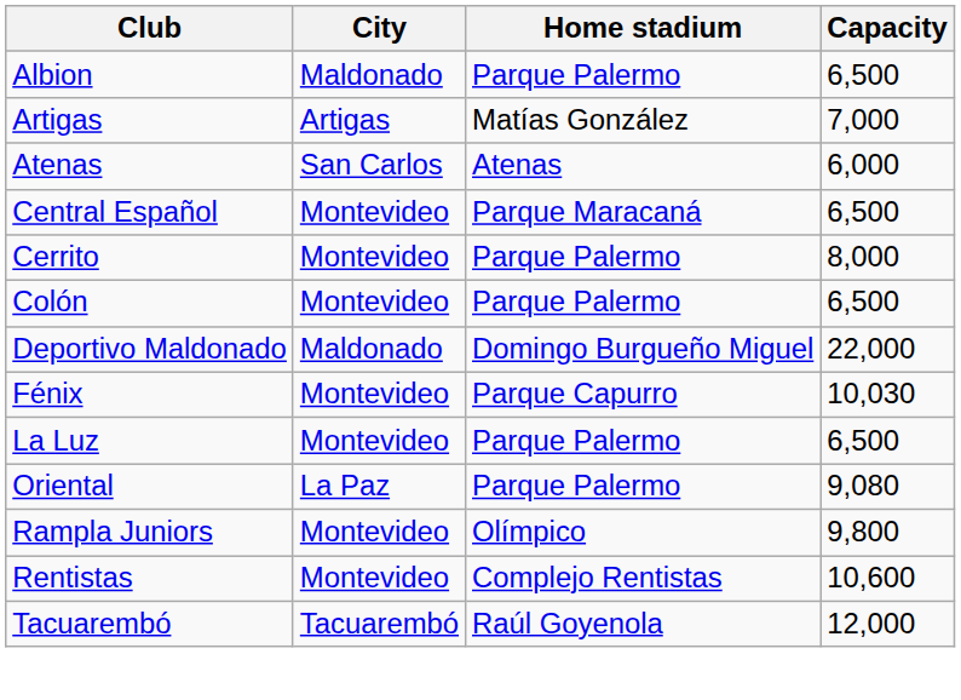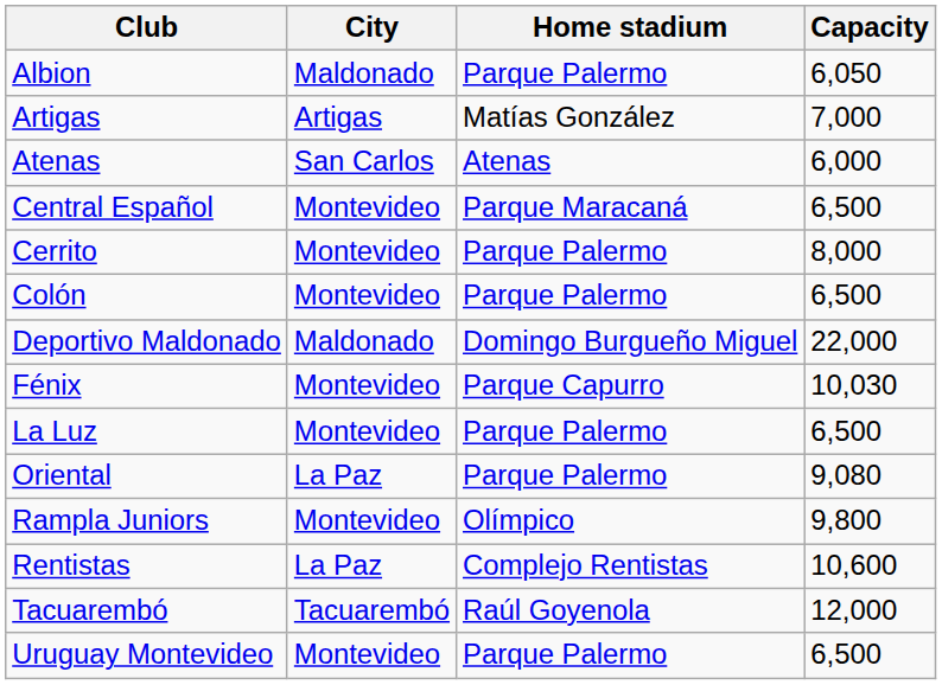 <table class="wikitable sortable">
 <tr>
 <th>Club</th>
 <th>City</th>
 <th>Home stadium</th>
 <th>Capacity</th>
 </tr>
 <tr>
 <td><a href='#'>Albion</a></td>
 <td><a href='#'>Maldonado</a></td>
 <td><a href='#'>Parque Palermo</a></td>
-<td>6,500</td>
+<td>6,050</td>
 </tr>
 <tr>
 <td><a href='#'>Artigas</a></td>
 <td><a href='#'>Artigas</a></td>
 <td>Matías González</td>
 <td>7,000</td>
 </tr>
 <tr>
 <td><a href='#'>Atenas</a></td>
 <td><a href='#'>San Carlos</a></td>
 <td><a href='#'>Atenas</a></td>
 <td>6,000</td>
 </tr>
 <tr>
 <td><a href='#'>Central Español</a></td>
 <td><a href='#'>Montevideo</a></td>
 <td><a href='#'>Parque Maracaná</a></td>
 <td>6,500</td>
 </tr>
 <tr>
 <td><a href='#'>Cerrito</a></td>
 <td><a href='#'>Montevideo</a></td>
 <td><a href='#'>Parque Palermo</a></td>
 <td>8,000</td>
 </tr>
 <tr>
 <td><a href='#'>Colón</a></td>
 <td><a href='#'>Montevideo</a></td>
 <td><a href='#'>Parque Palermo</a></td>
 <td>6,500</td>
 </tr>
 <tr>
 <td><a href='#'>Deportivo Maldonado</a></td>
 <td><a href='#'>Maldonado</a></td>
 <td><a href='#'>Domingo Burgueño Miguel</a></td>
 <td>22,000</td>
 </tr>
 <tr>
 <td><a href='#'>Fénix</a></td>
 <td><a href='#'>Montevideo</a></td>
 <td><a href='#'>Parque Capurro</a></td>
 <td>10,030</td>
 </tr>
 <tr>
 <td><a href='#'>La Luz</a></td>
 <td><a href='#'>Montevideo</a></td>
 <td><a href='#'>Parque Palermo</a></td>
 <td>6,500</td>
 </tr>
 <tr>
 <td><a href='#'>Oriental</a></td>
 <td><a href='#'>La Paz</a></td>
 <td><a href='#'>Parque Palermo</a></td>
 <td>9,080</td>
 </tr>
 <tr>
 <td><a href='#'>Rampla Juniors</a></td>
 <td><a href='#'>Montevideo</a></td>
 <td><a href='#'>Olímpico</a></td>
 <td>9,800</td>
 </tr>
 <tr>
 <td><a href='#'>Rentistas</a></td>
-<td><a href='#'>Montevideo</a></td>
+<td><a href='#'>La Paz</a></td>
 <td><a href='#'>Complejo Rentistas</a></td>
 <td>10,600</td>
 </tr>
 <tr>
 <td><a href='#'>Tacuarembó</a></td>
 <td><a href='#'>Tacuarembó</a></td>
 <td><a href='#'>Raúl Goyenola</a></td>
 <td>12,000</td>
 </tr>
+<tr>
+<td><a href='#'>Uruguay Montevideo</a></td>
+<td><a href='#'>Montevideo</a></td>
+<td><a href='#'>Parque Palermo</a></td>
+<td>6,500</td>
+</tr>
 </table>
